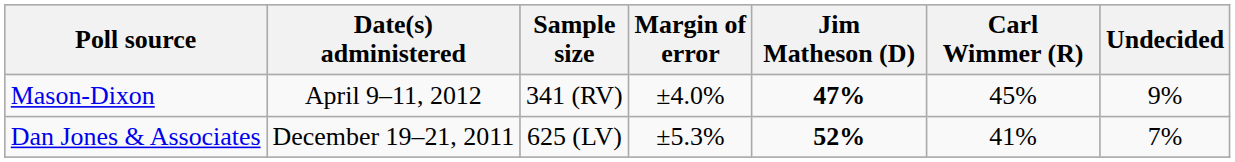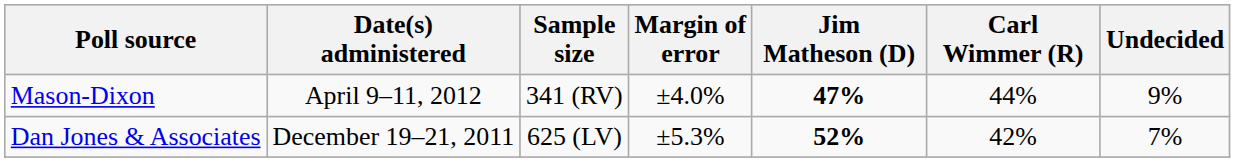 <table class="wikitable">
 <tr>
 <th>Poll source</th>
 <th>Date(s)<br>administered</th>
 <th>Sample<br>size</th>
 <th>Margin of <br>error</th>
 <th style="width:100px;">Jim<br>Matheson (D)</th>
 <th style="width:100px;">Carl<br>Wimmer (R)</th>
 <th>Undecided</th>
 </tr>
 <tr>
 <td><a href='#'>Mason-Dixon</a></td>
 <td align=center>April 9–11, 2012</td>
 <td align=center>341 (RV)</td>
 <td align=center>±4.0%</td>
 <td align=center ><strong>47%</strong></td>
-<td align=center>45%</td>
+<td align=center>44%</td>
 <td align=center>9%</td>
 </tr>
 <tr>
 <td><a href='#'>Dan Jones & Associates</a></td>
 <td align=center>December 19–21, 2011</td>
 <td align=center>625 (LV)</td>
 <td align=center>±5.3%</td>
 <td align=center ><strong>52%</strong></td>
-<td align=center>41%</td>
+<td align=center>42%</td>
 <td align=center>7%</td>
 </tr>
 </table>
